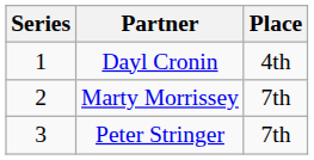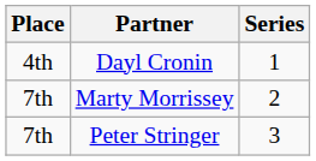 <table class="wikitable sortable" style="margin:auto; text-align:center;">
 <tr>
+<th>Place</th>
+<th>Partner</th>
 <th>Series</th>
-<th>Partner</th>
-<th>Place</th>
 </tr>
 <tr>
+<td>4th</td>
+<td><a href='#'>Dayl Cronin</a></td>
 <td>1</td>
-<td><a href='#'>Dayl Cronin</a></td>
-<td>4th</td>
 </tr>
 <tr>
+<td>7th</td>
+<td><a href='#'>Marty Morrissey</a></td>
 <td>2</td>
-<td><a href='#'>Marty Morrissey</a></td>
-<td>7th</td>
 </tr>
 <tr>
+<td>7th</td>
+<td><a href='#'>Peter Stringer</a></td>
 <td>3</td>
-<td><a href='#'>Peter Stringer</a></td>
-<td>7th</td>
 </tr>
 </table>
